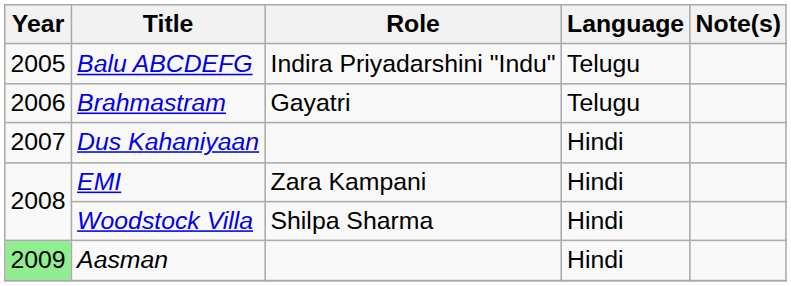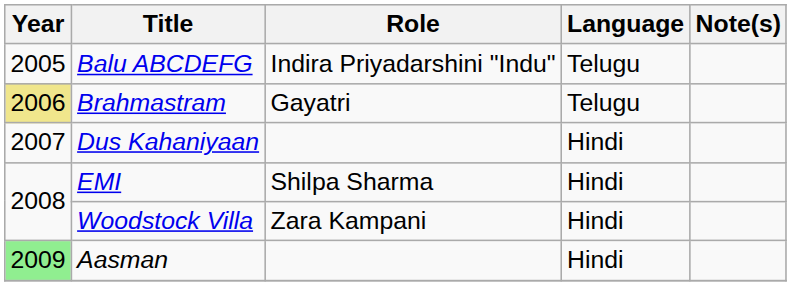 <table class="wikitable sortable">
 <tr>
 <th>Year</th>
 <th>Title</th>
 <th>Role</th>
 <th>Language</th>
 <th>Note(s)</th>
 </tr>
 <tr>
 <td>2005</td>
 <td><em><a href='#'>Balu ABCDEFG</a></em></td>
 <td>Indira Priyadarshini "Indu"</td>
 <td>Telugu</td>
 <td></td>
 </tr>
 <tr>
-<td>2006</td>
+<td style="background: khaki;">2006</td>
 <td><em><a href='#'>Brahmastram</a></em></td>
 <td>Gayatri</td>
 <td>Telugu</td>
 <td></td>
 </tr>
 <tr>
 <td>2007</td>
 <td><em><a href='#'>Dus Kahaniyaan</a></em></td>
 <td></td>
 <td>Hindi</td>
 <td></td>
 </tr>
 <tr>
 <td rowspan = "2">2008</td>
 <td><em><a href='#'>EMI</a></em></td>
-<td>Zara Kampani</td>
+<td>Shilpa Sharma</td>
 <td>Hindi</td>
 <td></td>
 </tr>
 <tr>
 <td><em><a href='#'>Woodstock Villa</a></em></td>
-<td>Shilpa Sharma</td>
+<td>Zara Kampani</td>
 <td>Hindi</td>
 <td></td>
 </tr>
 <tr>
 <td style="background: lightgreen;">2009</td>
 <td><em>Aasman</em></td>
 <td></td>
 <td>Hindi</td>
 <td></td>
 </tr>
 <tr>
 </tr>
 </table>
